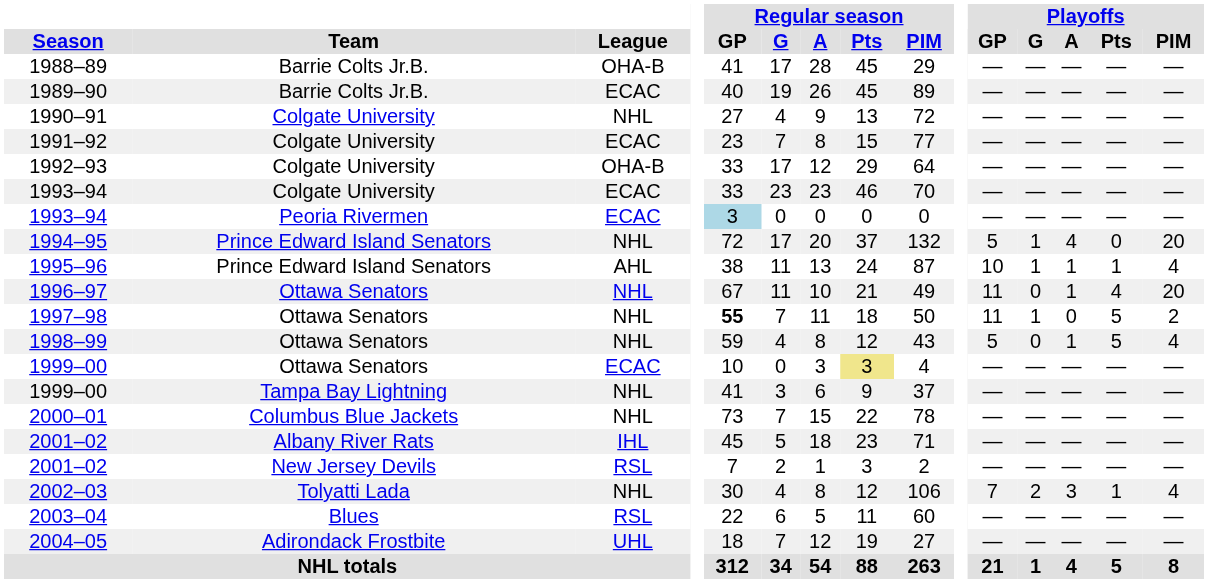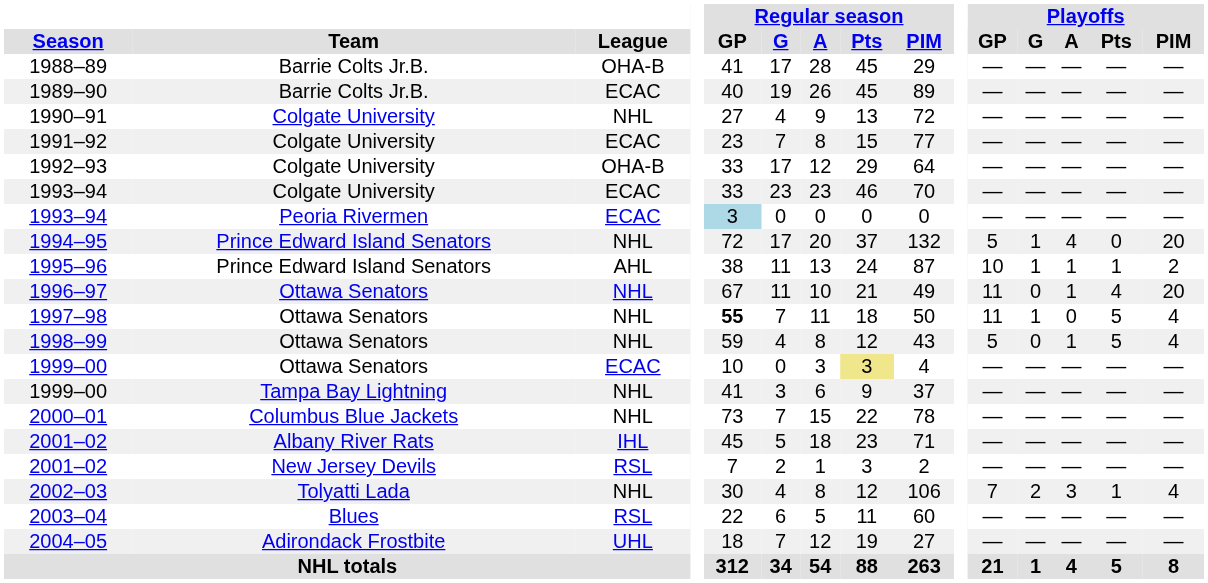 <table border="0" cellpadding="1" cellspacing="0" style="text-align:center; width:60em;">
 <tr style="background:#e0e0e0;">
 <th colspan="3"  bgcolor="#ffffff"> </th>
 <th rowspan="99" bgcolor="#ffffff"> </th>
 <th colspan="5"><a href='#'>Regular season</a></th>
 <th rowspan="99" bgcolor="#ffffff"> </th>
 <th colspan="5"><a href='#'>Playoffs</a></th>
 </tr>
 <tr style="background:#e0e0e0;">
 <th><a href='#'>Season</a></th>
 <th>Team</th>
 <th>League</th>
 <th>GP</th>
 <th><a href='#'>G</a></th>
 <th><a href='#'>A</a></th>
 <th><a href='#'>Pts</a></th>
 <th><a href='#'>PIM</a></th>
 <th>GP</th>
 <th>G</th>
 <th>A</th>
 <th>Pts</th>
 <th>PIM</th>
 </tr>
 <tr ALIGN="center">
 <td>1988–89</td>
 <td>Barrie Colts Jr.B.</td>
 <td>OHA-B</td>
 <td>41</td>
 <td>17</td>
 <td>28</td>
 <td>45</td>
 <td>29</td>
 <td>—</td>
 <td>—</td>
 <td>—</td>
 <td>—</td>
 <td>—</td>
 </tr>
 <tr ALIGN="center" bgcolor="#f0f0f0">
 <td>1989–90</td>
 <td>Barrie Colts Jr.B.</td>
 <td>ECAC</td>
 <td>40</td>
 <td>19</td>
 <td>26</td>
 <td>45</td>
 <td>89</td>
 <td>—</td>
 <td>—</td>
 <td>—</td>
 <td>—</td>
 <td>—</td>
 </tr>
 <tr ALIGN="center">
 <td>1990–91</td>
 <td><a href='#'>Colgate University</a></td>
 <td>NHL</td>
 <td>27</td>
 <td>4</td>
 <td>9</td>
 <td>13</td>
 <td>72</td>
 <td>—</td>
 <td>—</td>
 <td>—</td>
 <td>—</td>
 <td>—</td>
 </tr>
 <tr ALIGN="center" bgcolor="#f0f0f0">
 <td>1991–92</td>
 <td>Colgate University</td>
 <td>ECAC</td>
 <td>23</td>
 <td>7</td>
 <td>8</td>
 <td>15</td>
 <td>77</td>
 <td>—</td>
 <td>—</td>
 <td>—</td>
 <td>—</td>
 <td>—</td>
 </tr>
 <tr ALIGN="center">
 <td>1992–93</td>
 <td>Colgate University</td>
 <td>OHA-B</td>
 <td>33</td>
 <td>17</td>
 <td>12</td>
 <td>29</td>
 <td>64</td>
 <td>—</td>
 <td>—</td>
 <td>—</td>
 <td>—</td>
 <td>—</td>
 </tr>
 <tr ALIGN="center" bgcolor="#f0f0f0">
 <td>1993–94</td>
 <td>Colgate University</td>
 <td>ECAC</td>
 <td>33</td>
 <td>23</td>
 <td>23</td>
 <td>46</td>
 <td>70</td>
 <td>—</td>
 <td>—</td>
 <td>—</td>
 <td>—</td>
 <td>—</td>
 </tr>
 <tr ALIGN="center">
 <td><a href='#'>1993–94</a></td>
 <td><a href='#'>Peoria Rivermen</a></td>
 <td><a href='#'>ECAC</a></td>
 <td style="background: lightblue;">3</td>
 <td>0</td>
 <td>0</td>
 <td>0</td>
 <td>0</td>
 <td>—</td>
 <td>—</td>
 <td>—</td>
 <td>—</td>
 <td>—</td>
 </tr>
 <tr ALIGN="center" bgcolor="#f0f0f0">
 <td><a href='#'>1994–95</a></td>
 <td><a href='#'>Prince Edward Island Senators</a></td>
 <td>NHL</td>
 <td>72</td>
 <td>17</td>
 <td>20</td>
 <td>37</td>
 <td>132</td>
 <td>5</td>
 <td>1</td>
 <td>4</td>
 <td>0</td>
 <td>20</td>
 </tr>
 <tr ALIGN="center">
 <td><a href='#'>1995–96</a></td>
 <td>Prince Edward Island Senators</td>
 <td>AHL</td>
 <td>38</td>
 <td>11</td>
 <td>13</td>
 <td>24</td>
 <td>87</td>
 <td>10</td>
 <td>1</td>
 <td>1</td>
 <td>1</td>
-<td>4</td>
+<td>2</td>
 </tr>
 <tr ALIGN="center" bgcolor="#f0f0f0">
 <td><a href='#'>1996–97</a></td>
 <td><a href='#'>Ottawa Senators</a></td>
 <td><a href='#'>NHL</a></td>
 <td>67</td>
 <td>11</td>
 <td>10</td>
 <td>21</td>
 <td>49</td>
 <td>11</td>
 <td>0</td>
 <td>1</td>
 <td>4</td>
 <td>20</td>
 </tr>
 <tr ALIGN="center">
 <td><a href='#'>1997–98</a></td>
 <td>Ottawa Senators</td>
 <td>NHL</td>
 <td><strong>55</strong></td>
 <td>7</td>
 <td>11</td>
 <td>18</td>
 <td>50</td>
 <td>11</td>
 <td>1</td>
 <td>0</td>
 <td>5</td>
-<td>2</td>
+<td>4</td>
 </tr>
 <tr ALIGN="center" bgcolor="#f0f0f0">
 <td><a href='#'>1998–99</a></td>
 <td>Ottawa Senators</td>
 <td>NHL</td>
 <td>59</td>
 <td>4</td>
 <td>8</td>
 <td>12</td>
 <td>43</td>
 <td>5</td>
 <td>0</td>
 <td>1</td>
 <td>5</td>
 <td>4</td>
 </tr>
 <tr ALIGN="center">
 <td><a href='#'>1999–00</a></td>
 <td>Ottawa Senators</td>
 <td><a href='#'>ECAC</a></td>
 <td>10</td>
 <td>0</td>
 <td>3</td>
 <td style="background: khaki;">3</td>
 <td>4</td>
 <td>—</td>
 <td>—</td>
 <td>—</td>
 <td>—</td>
 <td>—</td>
 </tr>
 <tr ALIGN="center" bgcolor="#f0f0f0">
 <td>1999–00</td>
 <td><a href='#'>Tampa Bay Lightning</a></td>
 <td>NHL</td>
 <td>41</td>
 <td>3</td>
 <td>6</td>
 <td>9</td>
 <td>37</td>
 <td>—</td>
 <td>—</td>
 <td>—</td>
 <td>—</td>
 <td>—</td>
 </tr>
 <tr ALIGN="center">
 <td><a href='#'>2000–01</a></td>
 <td><a href='#'>Columbus Blue Jackets</a></td>
 <td>NHL</td>
 <td>73</td>
 <td>7</td>
 <td>15</td>
 <td>22</td>
 <td>78</td>
 <td>—</td>
 <td>—</td>
 <td>—</td>
 <td>—</td>
 <td>—</td>
 </tr>
 <tr ALIGN="center" bgcolor="#f0f0f0">
 <td><a href='#'>2001–02</a></td>
 <td><a href='#'>Albany River Rats</a></td>
 <td><a href='#'>IHL</a></td>
 <td>45</td>
 <td>5</td>
 <td>18</td>
 <td>23</td>
 <td>71</td>
 <td>—</td>
 <td>—</td>
 <td>—</td>
 <td>—</td>
 <td>—</td>
 </tr>
 <tr ALIGN="center">
 <td><a href='#'>2001–02</a></td>
 <td><a href='#'>New Jersey Devils</a></td>
 <td><a href='#'>RSL</a></td>
 <td>7</td>
 <td>2</td>
 <td>1</td>
 <td>3</td>
 <td>2</td>
 <td>—</td>
 <td>—</td>
 <td>—</td>
 <td>—</td>
 <td>—</td>
 </tr>
 <tr ALIGN="center" bgcolor="#f0f0f0">
 <td><a href='#'>2002–03</a></td>
 <td><a href='#'>Tolyatti Lada</a></td>
 <td>NHL</td>
 <td>30</td>
 <td>4</td>
 <td>8</td>
 <td>12</td>
 <td>106</td>
 <td>7</td>
 <td>2</td>
 <td>3</td>
 <td>1</td>
 <td>4</td>
 </tr>
 <tr ALIGN="center">
 <td><a href='#'>2003–04</a></td>
 <td><a href='#'>Blues</a></td>
 <td><a href='#'>RSL</a></td>
 <td>22</td>
 <td>6</td>
 <td>5</td>
 <td>11</td>
 <td>60</td>
 <td>—</td>
 <td>—</td>
 <td>—</td>
 <td>—</td>
 <td>—</td>
 </tr>
 <tr ALIGN="center" bgcolor="#f0f0f0">
 <td><a href='#'>2004–05</a></td>
 <td><a href='#'>Adirondack Frostbite</a></td>
 <td><a href='#'>UHL</a></td>
 <td>18</td>
 <td>7</td>
 <td>12</td>
 <td>19</td>
 <td>27</td>
 <td>—</td>
 <td>—</td>
 <td>—</td>
 <td>—</td>
 <td>—</td>
 </tr>
 <tr ALIGN="center" bgcolor="#e0e0e0">
 <th colspan="3">NHL totals</th>
 <th>312</th>
 <th>34</th>
 <th>54</th>
 <th>88</th>
 <th>263</th>
 <th>21</th>
 <th>1</th>
 <th>4</th>
 <th>5</th>
 <th>8</th>
 </tr>
 </table>
